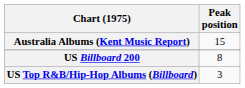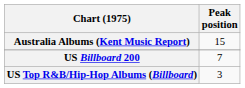 <table class="wikitable sortable plainrowheaders" style="text-align:center">
 <tr>
 <th scope="col">Chart (1975)</th>
 <th scope="col">Peak<br>position</th>
 </tr>
 <tr>
 <th scope="row">Australia Albums (<a href='#'>Kent Music Report</a>)</th>
 <td>15</td>
 </tr>
 <tr>
 </tr>
 <tr>
 <th scope="row">US <a href='#'><em>Billboard</em> 200</a></th>
-<td>8</td>
+<td>7</td>
 </tr>
 <tr>
 <th scope="row">US <a href='#'>Top R&B/Hip-Hop Albums</a> (<em><a href='#'>Billboard</a></em>)</th>
 <td>3</td>
 </tr>
 </table>
